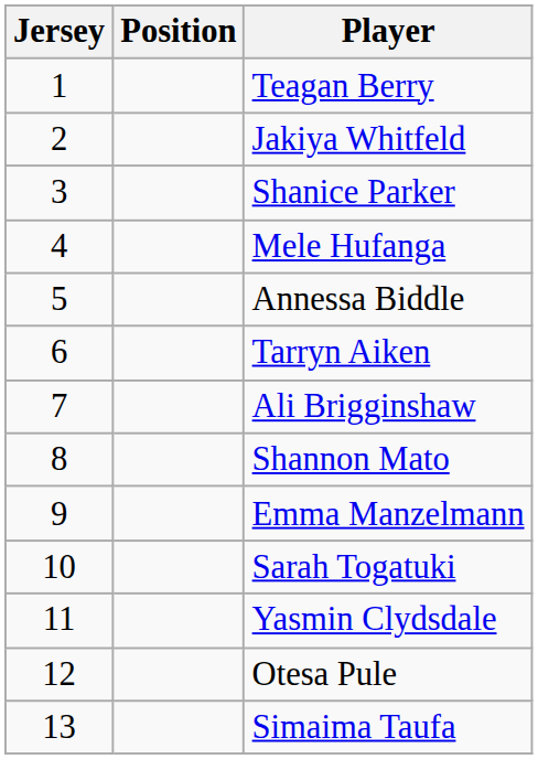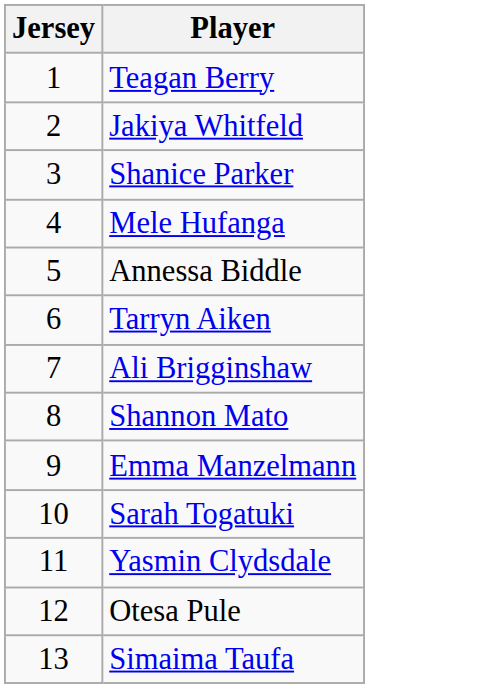 <table class="wikitable" style="text-align:center;">
 <tr>
 <th>Jersey</th>
-<th>Position</th>
 <th>Player</th>
 </tr>
 <tr align=left>
 <td align=center>1</td>
-<td align=center></td>
 <td> <a href='#'>Teagan Berry</a></td>
 </tr>
 <tr align=left>
 <td align=center>2</td>
-<td align=center></td>
 <td> <a href='#'>Jakiya Whitfeld</a></td>
 </tr>
 <tr align=left>
 <td align=center>3</td>
-<td align=center></td>
 <td> <a href='#'>Shanice Parker</a></td>
 </tr>
 <tr align=left>
 <td align=center>4</td>
-<td align=center></td>
 <td> <a href='#'>Mele Hufanga</a></td>
 </tr>
 <tr align=left>
 <td align=center>5</td>
-<td align=center></td>
 <td> Annessa Biddle</td>
 </tr>
 <tr align=left>
 <td align=center>6</td>
-<td align=center></td>
 <td> <a href='#'>Tarryn Aiken</a></td>
 </tr>
 <tr align=left>
 <td align=center>7</td>
-<td align=center></td>
 <td> <a href='#'>Ali Brigginshaw</a></td>
 </tr>
 <tr align=left>
 <td align=center>8</td>
-<td align=center></td>
 <td> <a href='#'>Shannon Mato</a></td>
 </tr>
 <tr align=left>
 <td align=center>9</td>
-<td align=center></td>
 <td> <a href='#'>Emma Manzelmann</a></td>
 </tr>
 <tr align=left>
 <td align=center>10</td>
-<td align=center></td>
 <td> <a href='#'>Sarah Togatuki</a></td>
 </tr>
 <tr align=left>
 <td align=center>11</td>
-<td align=center></td>
 <td> <a href='#'>Yasmin Clydsdale</a></td>
 </tr>
 <tr align=left>
 <td align=center>12</td>
-<td align=center></td>
 <td> Otesa Pule</td>
 </tr>
 <tr align=left>
 <td align=center>13</td>
-<td align=center></td>
 <td> <a href='#'>Simaima Taufa</a></td>
 </tr>
 </table>
